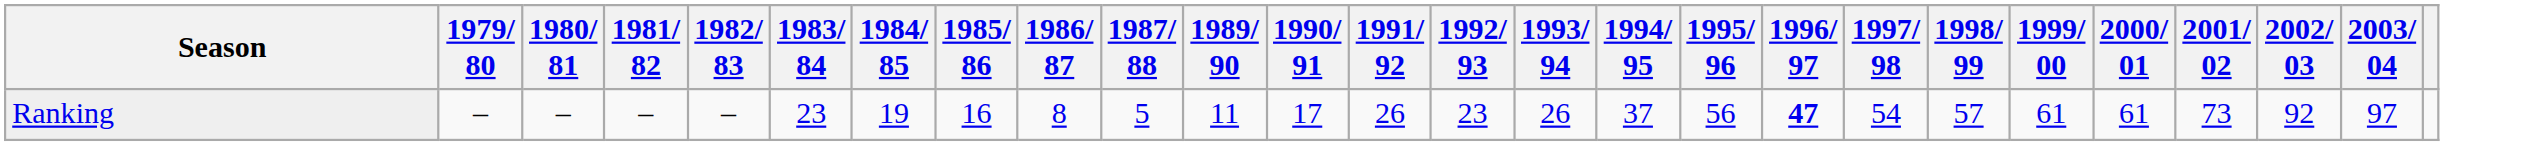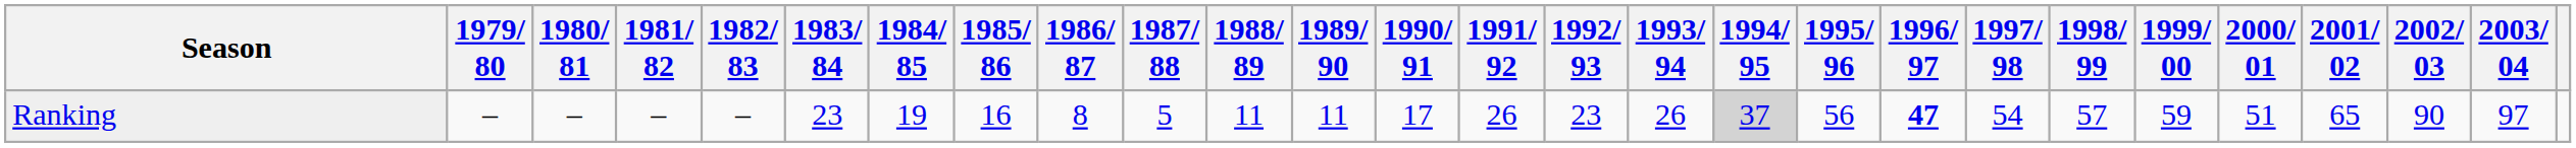 <table class="wikitable" style="font-size:85%">
 <tr>
 <th width=190>Season</th>
 <th><a href='#'>1979/<br>80</a></th>
 <th><a href='#'>1980/<br>81</a></th>
 <th><a href='#'>1981/<br>82</a></th>
 <th><a href='#'>1982/<br>83</a></th>
 <th><a href='#'>1983/<br>84</a></th>
 <th><a href='#'>1984/<br>85</a></th>
 <th><a href='#'>1985/<br>86</a></th>
 <th><a href='#'>1986/<br>87</a></th>
 <th><a href='#'>1987/<br>88</a></th>
+<th><a href='#'>1988/<br>89</a></th>
 <th><a href='#'>1989/<br>90</a></th>
 <th><a href='#'>1990/<br>91</a></th>
 <th><a href='#'>1991/<br>92</a></th>
 <th><a href='#'>1992/<br>93</a></th>
 <th><a href='#'>1993/<br>94</a></th>
 <th><a href='#'>1994/<br>95</a></th>
 <th><a href='#'>1995/<br>96</a></th>
 <th><a href='#'>1996/<br>97</a></th>
 <th><a href='#'>1997/<br>98</a></th>
 <th><a href='#'>1998/<br>99</a></th>
 <th><a href='#'>1999/<br>00</a></th>
 <th><a href='#'>2000/<br>01</a></th>
 <th><a href='#'>2001/<br>02</a></th>
 <th><a href='#'>2002/<br>03</a></th>
 <th><a href='#'>2003/<br>04</a></th>
 <th></th>
 </tr>
 <tr>
 <td style="background:#EFEFEF;"><a href='#'>Ranking</a></td>
 <td align="center">–</td>
 <td align="center">–</td>
 <td align="center">–</td>
 <td align="center">–</td>
 <td align="center"><a href='#'>23</a></td>
 <td align="center"><a href='#'>19</a></td>
 <td align="center"><a href='#'>16</a></td>
 <td align="center"><a href='#'>8</a></td>
 <td align="center"><a href='#'>5</a></td>
 <td align="center"><a href='#'>11</a></td>
+<td align="center"><a href='#'>11</a></td>
 <td align="center"><a href='#'>17</a></td>
 <td align="center"><a href='#'>26</a></td>
 <td align="center"><a href='#'>23</a></td>
 <td align="center"><a href='#'>26</a></td>
-<td align="center"><a href='#'>37</a></td>
+<td align="center" style="background: lightgrey;"><a href='#'>37</a></td>
 <td align="center"><a href='#'>56</a></td>
 <td align="center"><strong><a href='#'>47</a></strong></td>
 <td align="center"><a href='#'>54</a></td>
 <td align="center"><a href='#'>57</a></td>
-<td align="center"><a href='#'>61</a></td>
-<td align="center"><a href='#'>61</a></td>
-<td align="center"><a href='#'>73</a></td>
-<td align="center"><a href='#'>92</a></td>
+<td align="center"><a href='#'>59</a></td>
+<td align="center"><a href='#'>51</a></td>
+<td align="center"><a href='#'>65</a></td>
+<td align="center"><a href='#'>90</a></td>
 <td align="center"><a href='#'>97</a></td>
 <td></td>
 </tr>
 </table>
